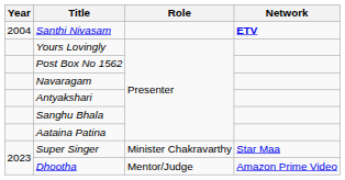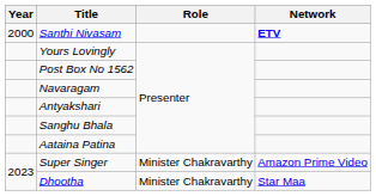 <table class="wikitable sortable plainrowheaders">
 <tr style="background:#ccc; text-align:center;">
 <th>Year</th>
 <th scope="col">Title</th>
 <th scope="col">Role</th>
 <th>Network</th>
 </tr>
 <tr>
-<td>2004</td>
+<td>2000</td>
 <td><em><a href='#'>Santhi Nivasam</a></em></td>
 <td></td>
 <td><strong><a href='#'>ETV</a></strong></td>
 </tr>
 <tr>
 <td></td>
 <td><em>Yours Lovingly</em></td>
 <td rowspan="6">Presenter</td>
 <td></td>
 </tr>
 <tr>
 <td></td>
 <td><em>Post Box No 1562</em></td>
 <td></td>
 </tr>
 <tr>
 <td></td>
 <td><em>Navaragam</em></td>
 <td></td>
 </tr>
 <tr>
 <td></td>
 <td><em>Antyakshari</em></td>
 <td></td>
 </tr>
 <tr>
 <td></td>
 <td><em>Sanghu Bhala</em></td>
 <td></td>
 </tr>
 <tr>
 <td></td>
 <td><em>Aataina Patina</em></td>
 <td></td>
 </tr>
 <tr>
 <td rowspan="2">2023</td>
 <td><em>Super Singer</em></td>
 <td>Minister Chakravarthy</td>
-<td><a href='#'>Star Maa</a></td>
+<td><a href='#'>Amazon Prime Video</a></td>
 </tr>
 <tr>
 <td><em><a href='#'>Dhootha</a> </em></td>
-<td>Mentor/Judge</td>
-<td><a href='#'>Amazon Prime Video</a></td>
+<td>Minister Chakravarthy</td>
+<td><a href='#'>Star Maa</a></td>
 </tr>
 </table>
